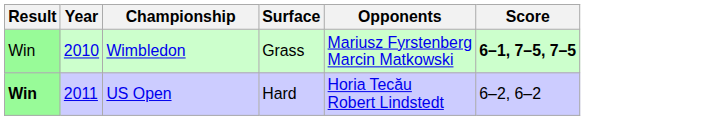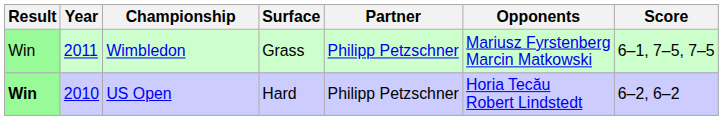 <table class="wikitable">
 <tr>
 <th>Result</th>
 <th>Year</th>
 <th width=150>Championship</th>
 <th>Surface</th>
+<th>Partner</th>
 <th>Opponents</th>
 <th>Score</th>
 </tr>
 <tr bgcolor=CCFFCC>
 <td bgcolor=98FB98>Win</td>
-<td><a href='#'>2010</a></td>
+<td><a href='#'>2011</a></td>
 <td><a href='#'>Wimbledon</a></td>
 <td>Grass</td>
+<td> <a href='#'>Philipp Petzschner</a></td>
 <td> <a href='#'>Mariusz Fyrstenberg</a><br> <a href='#'>Marcin Matkowski</a></td>
-<td><strong>6–1, 7–5, 7–5</strong></td>
+<td>6–1, 7–5, 7–5</td>
 </tr>
 <tr bgcolor=CCCCFF>
 <td bgcolor=98FB98><strong>Win</strong></td>
-<td><a href='#'>2011</a></td>
+<td><a href='#'>2010</a></td>
 <td><a href='#'>US Open</a></td>
 <td>Hard</td>
+<td> Philipp Petzschner</td>
 <td> <a href='#'>Horia Tecău</a><br> <a href='#'>Robert Lindstedt</a></td>
 <td>6–2, 6–2</td>
 </tr>
 </table>
